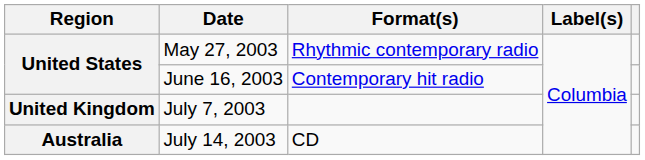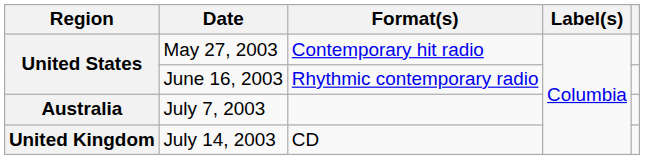 <table class="wikitable plainrowheaders">
 <tr>
 <th scope="col">Region</th>
 <th scope="col">Date</th>
 <th scope="col">Format(s)</th>
 <th scope="col">Label(s)</th>
 <th scope="col"></th>
 </tr>
 <tr>
 <th scope="row" rowspan="2">United States</th>
 <td>May 27, 2003</td>
-<td><a href='#'>Rhythmic contemporary radio</a></td>
+<td><a href='#'>Contemporary hit radio</a></td>
 <td rowspan="4"><a href='#'>Columbia</a></td>
 <td></td>
 </tr>
 <tr>
 <td>June 16, 2003</td>
-<td><a href='#'>Contemporary hit radio</a></td>
+<td><a href='#'>Rhythmic contemporary radio</a></td>
 <td></td>
 </tr>
 <tr>
-<th scope="row">United Kingdom</th>
+<th scope="row">Australia</th>
 <td>July 7, 2003</td>
 <td></td>
 <td></td>
 </tr>
 <tr>
-<th scope="row">Australia</th>
+<th scope="row">United Kingdom</th>
 <td>July 14, 2003</td>
 <td>CD</td>
 <td></td>
 </tr>
 </table>
